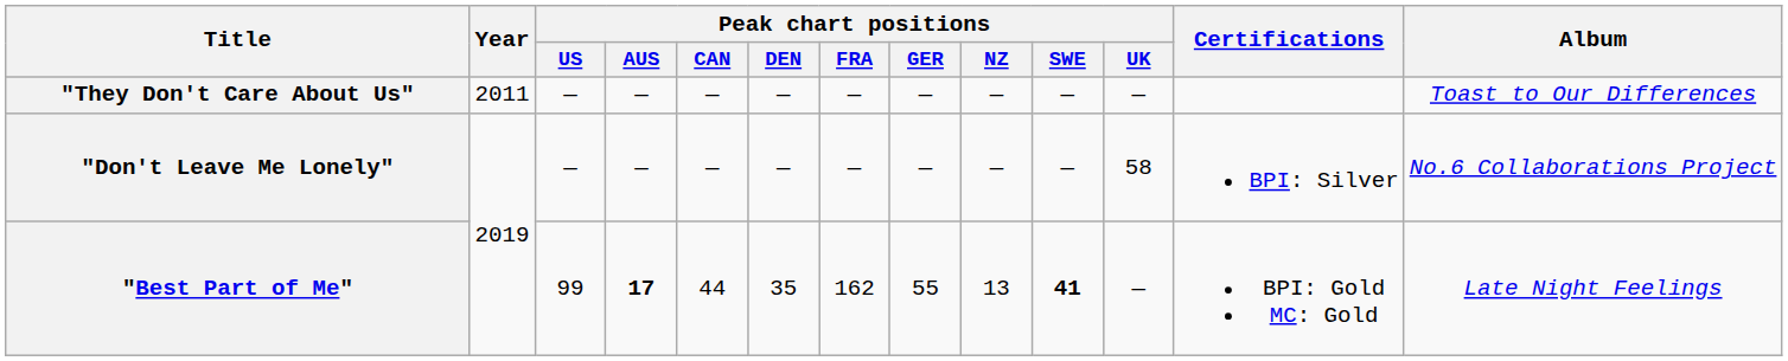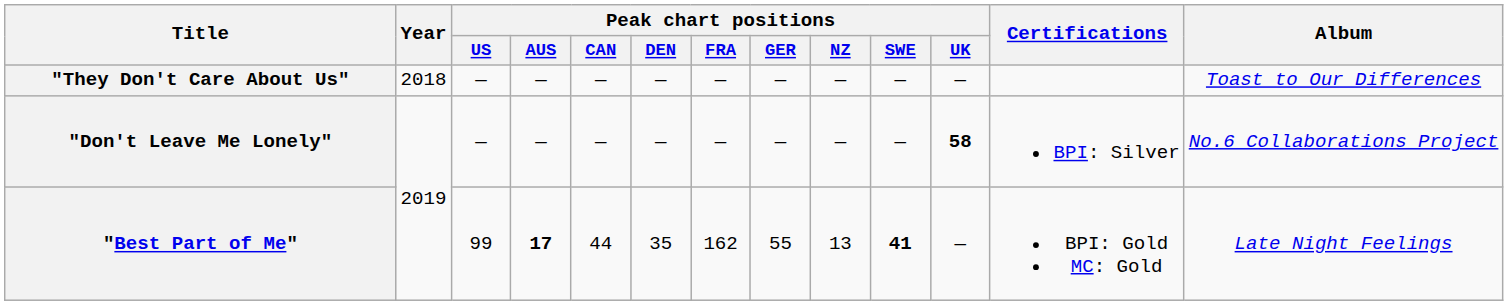 <table class="wikitable plainrowheaders" style="text-align:center;">
 <tr>
 <th scope="col" rowspan="2" style="width:20em;">Title</th>
 <th scope="col" rowspan="2" style="width:1em;">Year</th>
 <th scope="col" colspan="9">Peak chart positions</th>
 <th scope="col" rowspan="2"><a href='#'>Certifications</a></th>
 <th scope="col" rowspan="2">Album</th>
 </tr>
 <tr>
 <th scope="col" style="width:3em;font-size:90%;"><a href='#'>US</a><br></th>
 <th scope="col" style="width:3em;font-size:90%;"><a href='#'>AUS</a><br></th>
 <th scope="col" style="width:3em;font-size:90%;"><a href='#'>CAN</a><br></th>
 <th scope="col" style="width:3em;font-size:90%;"><a href='#'>DEN</a><br></th>
 <th scope="col" style="width:3em;font-size:90%;"><a href='#'>FRA</a> <br></th>
 <th scope="col" style="width:3em;font-size:90%;"><a href='#'>GER</a><br></th>
 <th scope="col" style="width:3em;font-size:90%;"><a href='#'>NZ</a><br></th>
 <th scope="col" style="width:3em;font-size:90%;"><a href='#'>SWE</a><br></th>
 <th scope="col" style="width:3em;font-size:90%;"><a href='#'>UK</a><br></th>
 </tr>
 <tr>
 <th scope="row">"They Don't Care About Us"<br></th>
-<td>2011</td>
+<td>2018</td>
 <td>—</td>
 <td>—</td>
 <td>—</td>
 <td>—</td>
 <td>—</td>
 <td>—</td>
 <td>—</td>
 <td>—</td>
 <td>—</td>
 <td></td>
 <td><em><a href='#'>Toast to Our Differences</a></em></td>
 </tr>
 <tr>
 <th scope="row">"Don't Leave Me Lonely" <br></th>
 <td rowspan="2">2019</td>
 <td>—</td>
 <td>—</td>
 <td>—</td>
 <td>—</td>
 <td>—</td>
 <td>—</td>
 <td>—</td>
 <td>—</td>
-<td>58</td>
+<td><strong>58</strong></td>
 <td><br><ul><li><a href='#'>BPI</a>: Silver</li></ul></td>
 <td><em><a href='#'>No.6 Collaborations Project</a></em></td>
 </tr>
 <tr>
 <th scope="row">"<a href='#'>Best Part of Me</a>"<br></th>
 <td>99</td>
 <td><strong>17</strong></td>
 <td>44</td>
 <td>35</td>
 <td>162</td>
 <td>55</td>
 <td>13</td>
 <td><strong>41</strong></td>
 <td>—</td>
 <td><br><ul><li>BPI: Gold</li><li><a href='#'>MC</a>: Gold</li></ul></td>
 <td><em><a href='#'>Late Night Feelings</a></em></td>
 </tr>
 </table>
